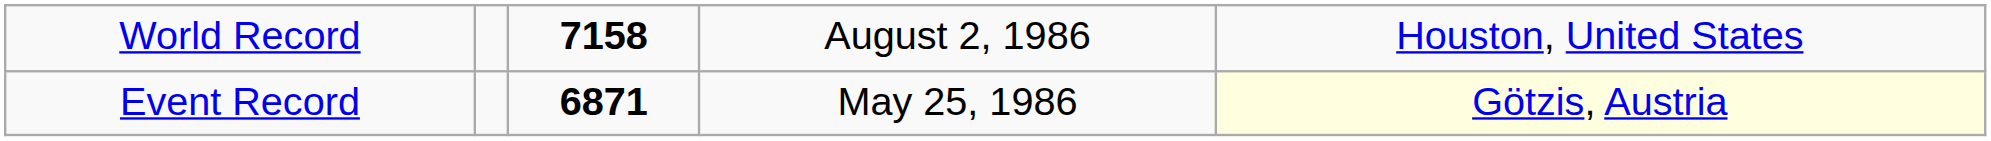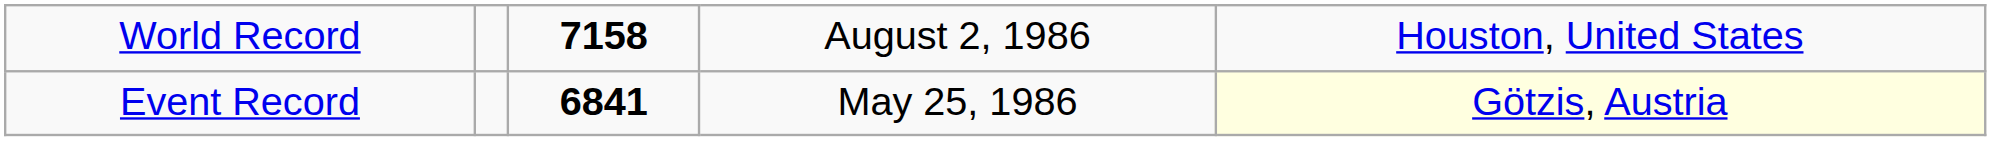 <table class="wikitable" style=" text-align:center; font-size:105%;" width="95%">
 <tr>
 <td><a href='#'>World Record</a></td>
 <td></td>
 <td><strong>7158</strong></td>
 <td>August 2, 1986</td>
 <td> <a href='#'>Houston</a>, <a href='#'>United States</a></td>
 </tr>
 <tr>
 <td><a href='#'>Event Record</a></td>
 <td></td>
-<td><strong>6871</strong></td>
+<td><strong>6841</strong></td>
 <td>May 25, 1986</td>
 <td style="background: lightyellow;"> <a href='#'>Götzis</a>, <a href='#'>Austria</a></td>
 </tr>
 </table>
